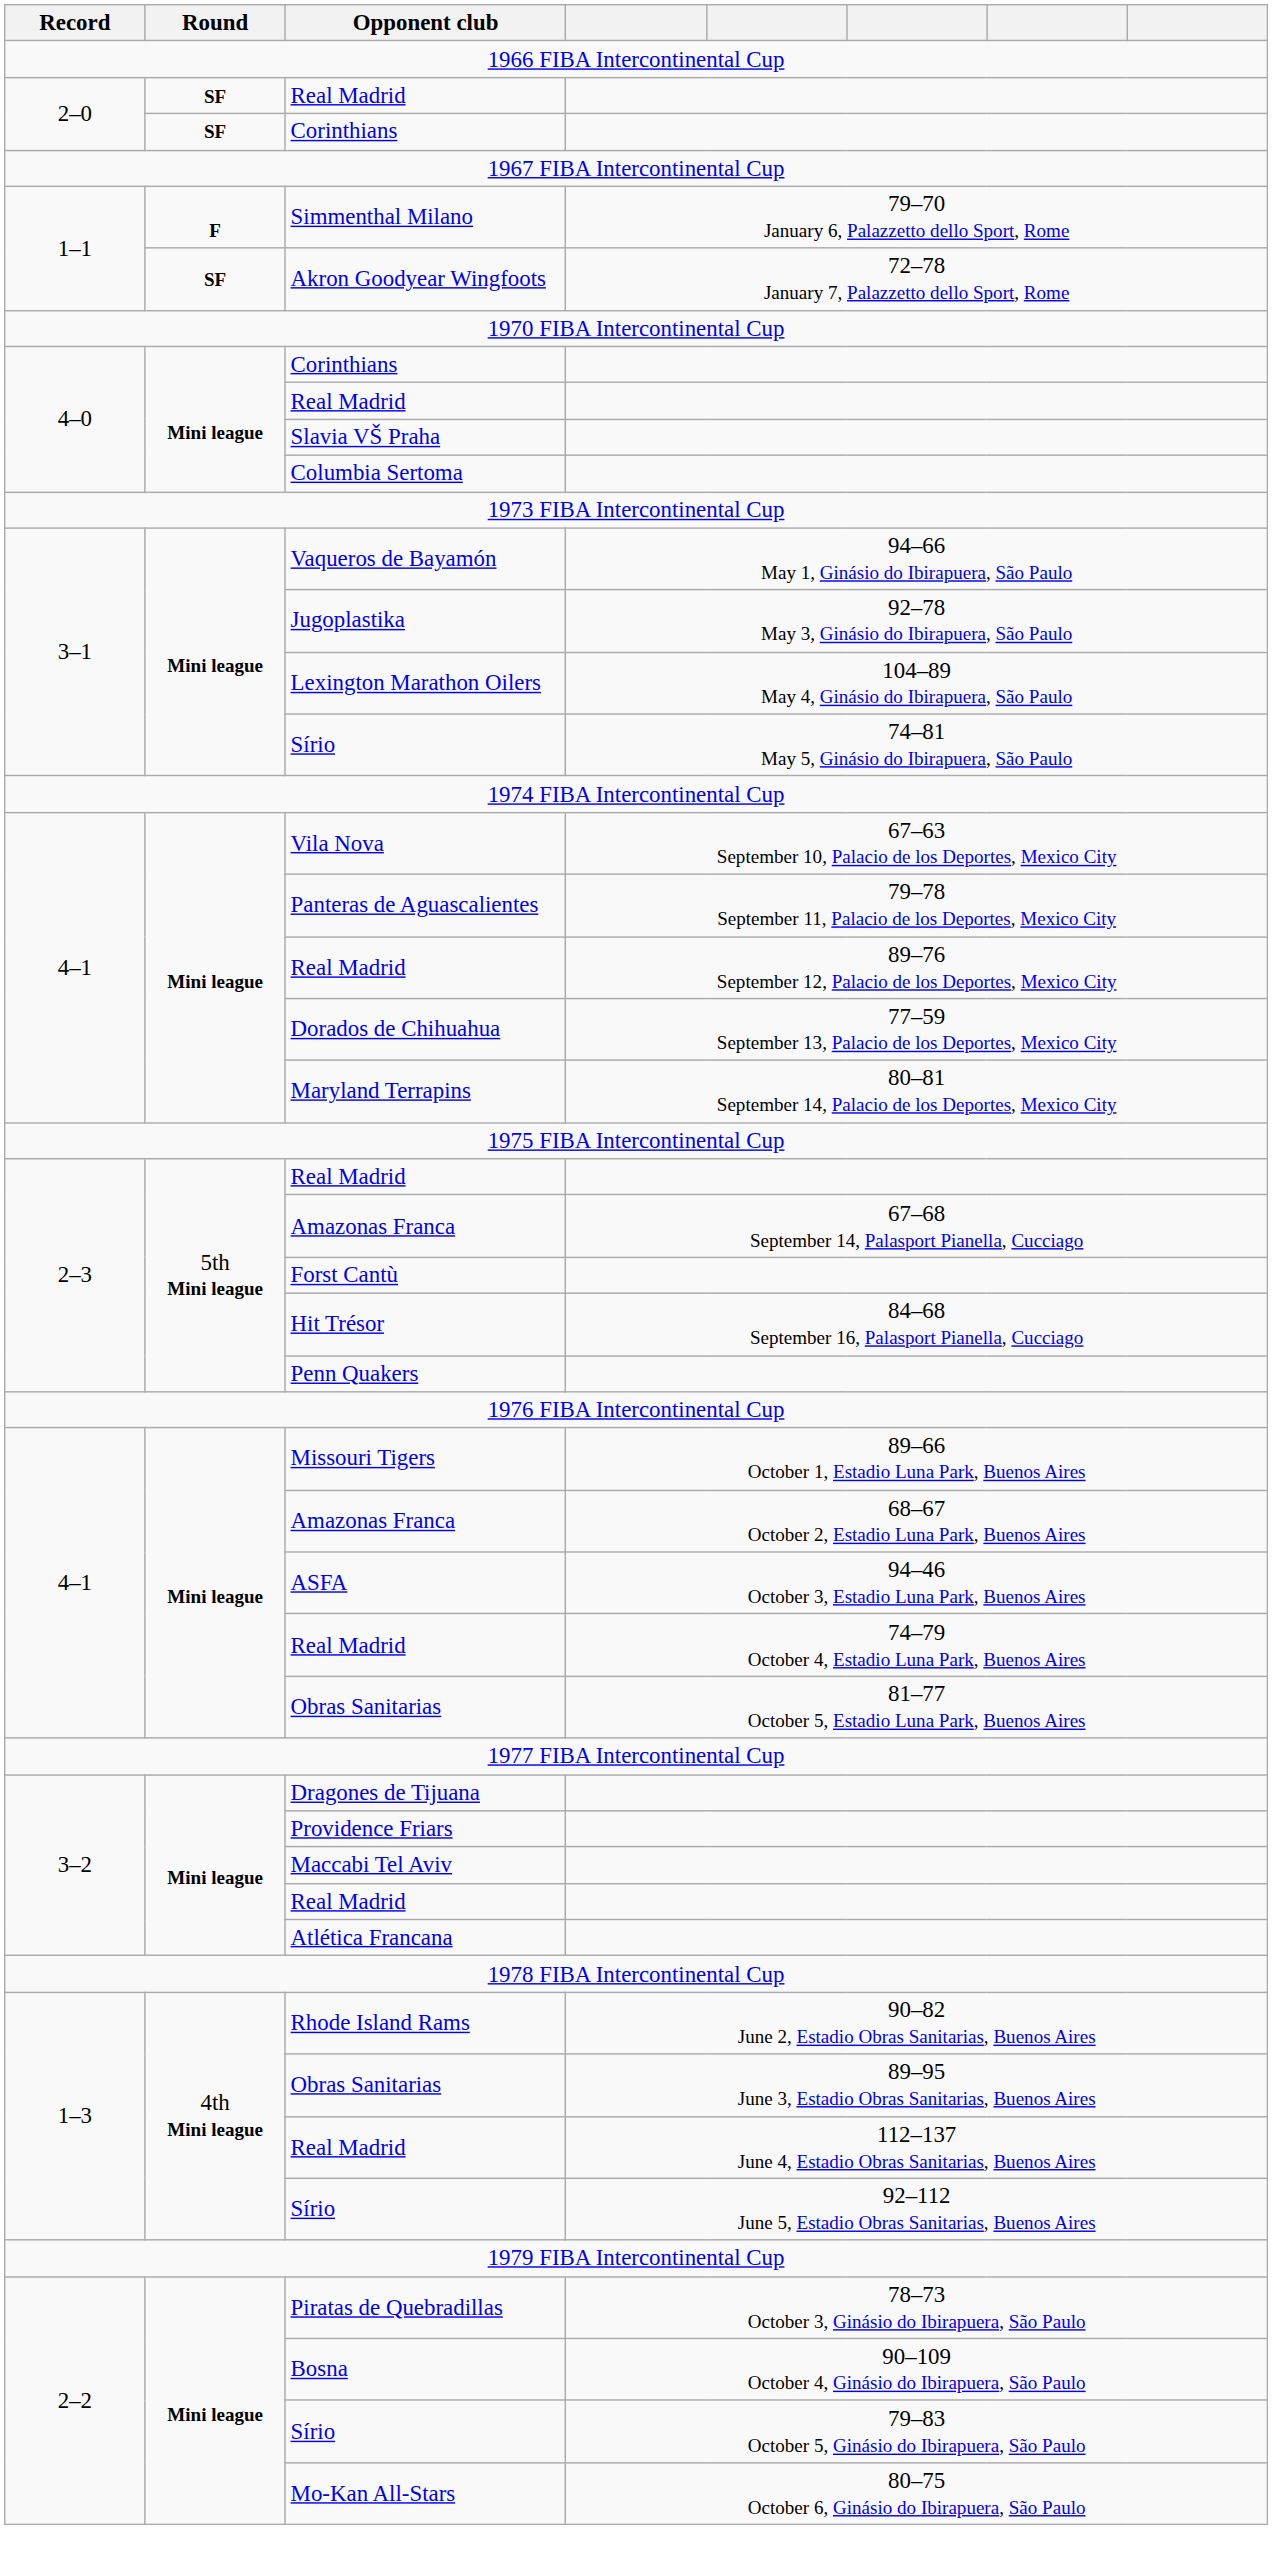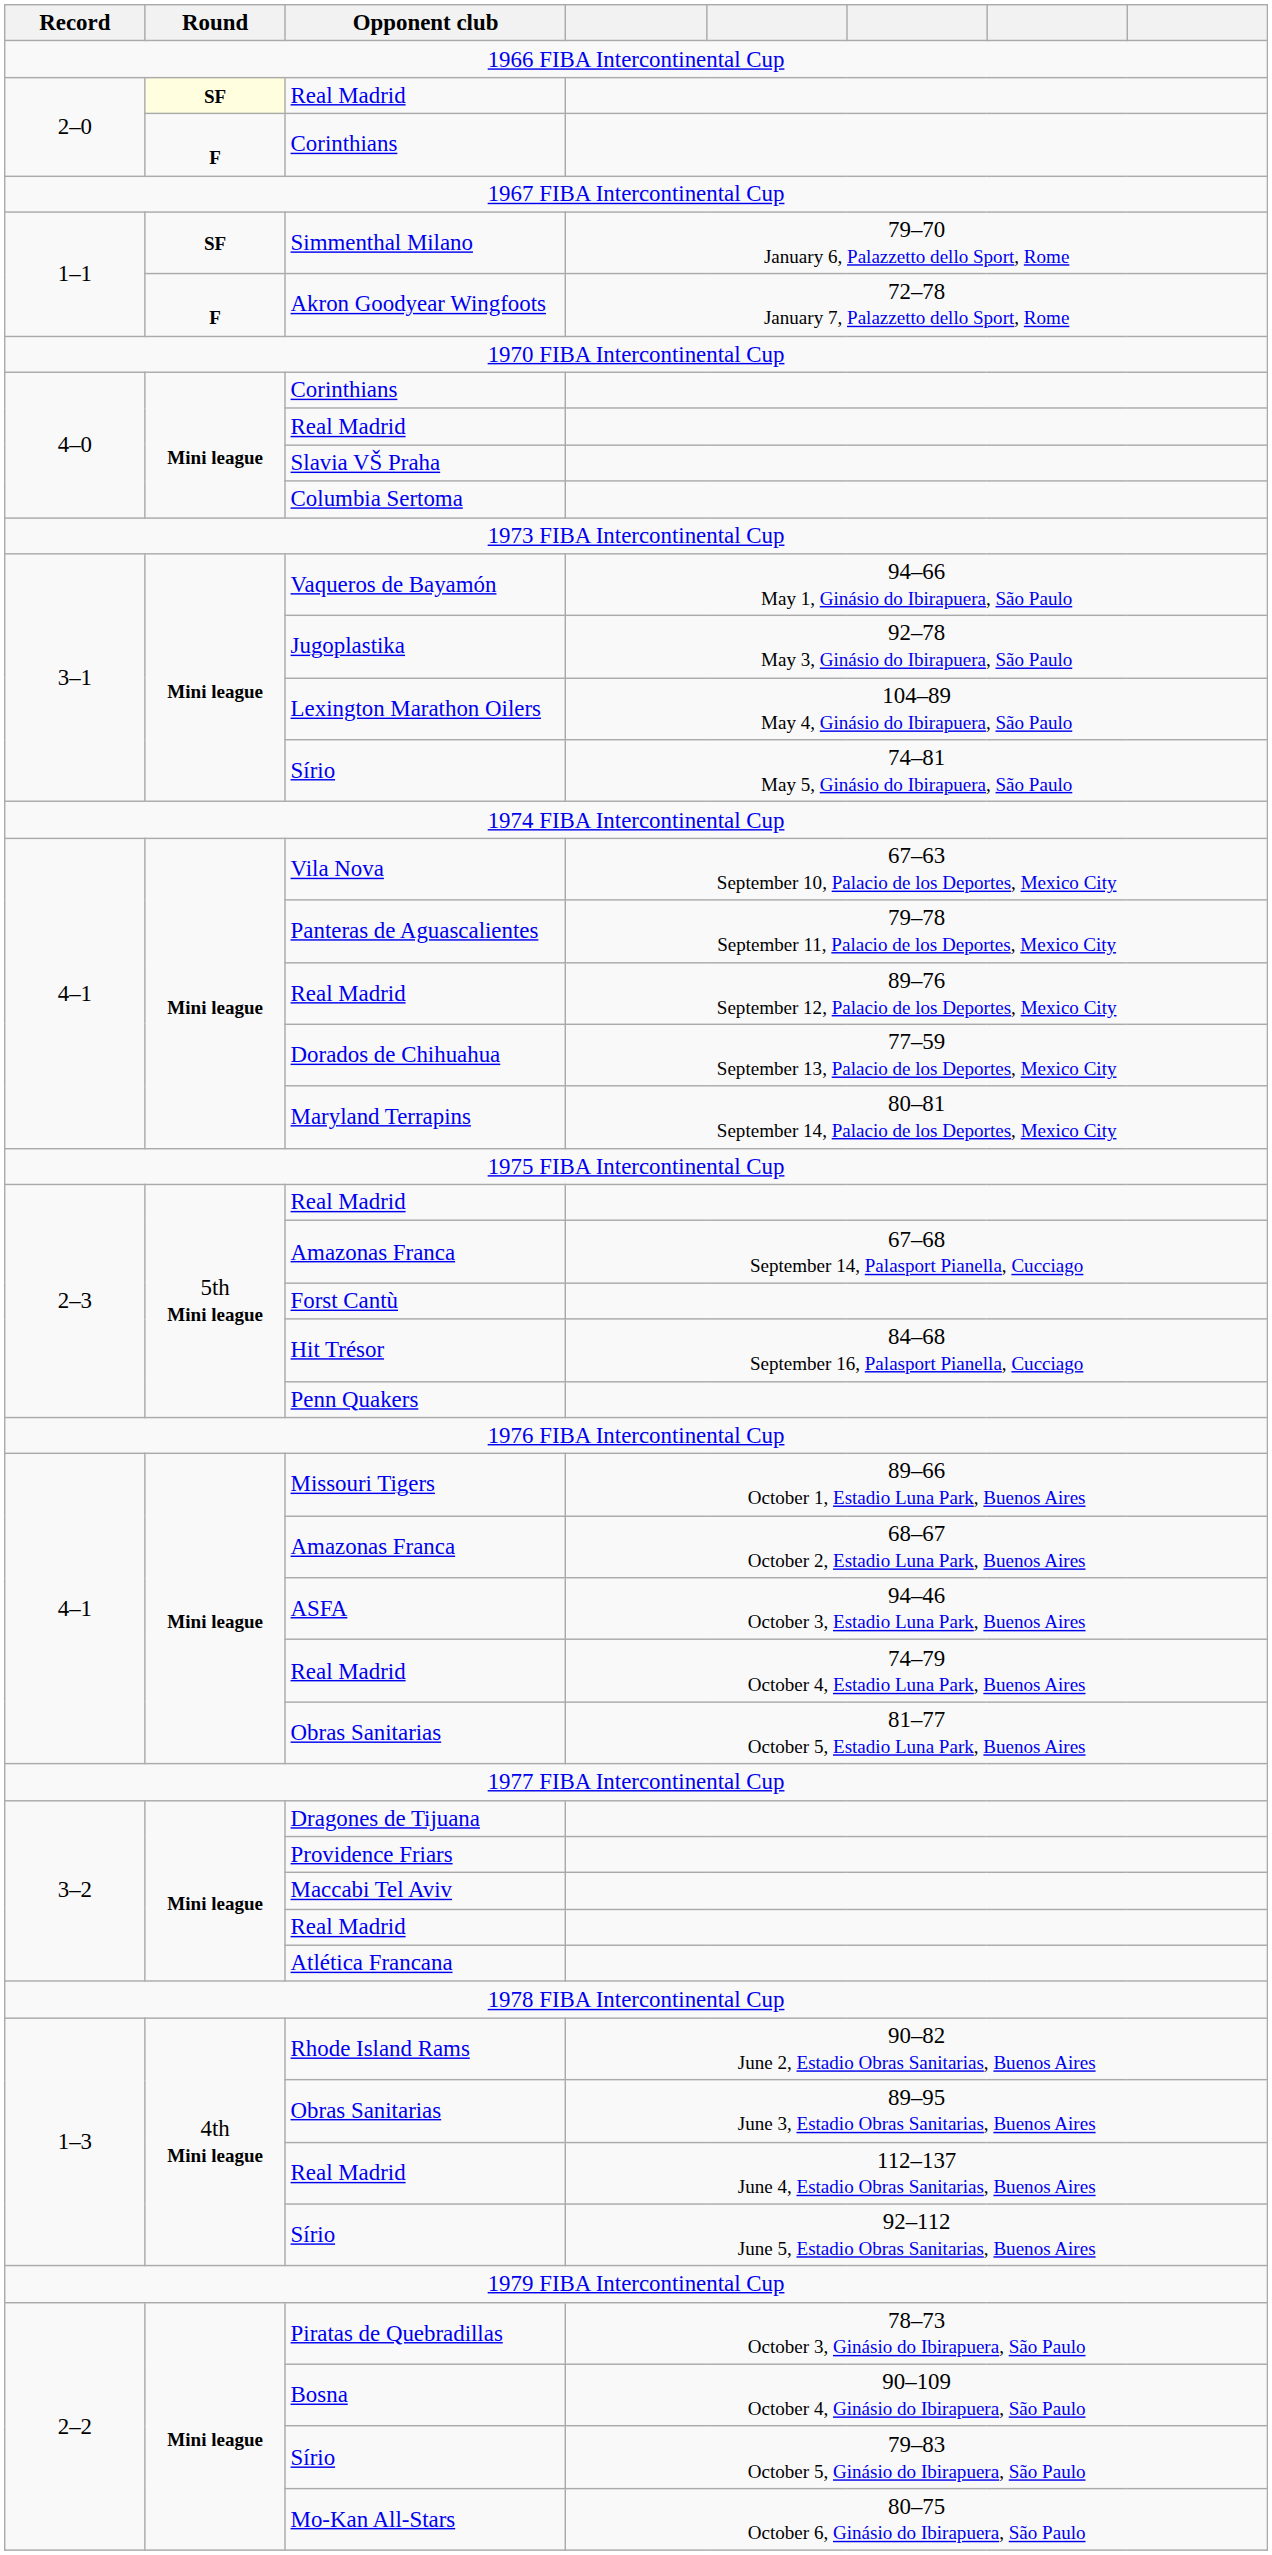 <table class="wikitable" width=100% style="text-align: center;">
 <tr>
 <th width=10%>Record</th>
 <th width=10%>Round</th>
 <th width=20%>Opponent club</th>
 <th width=10%></th>
 <th width=10%></th>
 <th width=10%></th>
 <th width=10%></th>
 <th width=10%></th>
 </tr>
 <tr>
 <td colspan=8><a href='#'>1966 FIBA Intercontinental Cup</a></td>
 </tr>
 <tr>
 <td rowspan=2>2–0</td>
-<td><small><strong>SF</strong></small></td>
+<td style="background: lightyellow;"><small><strong>SF</strong></small></td>
 <td align=left> <a href='#'>Real Madrid</a></td>
 <td colspan=5></td>
 </tr>
 <tr>
-<td><small><strong>SF</strong></small></td>
+<td><br><small><strong>F</strong></small></td>
 <td align=left> <a href='#'>Corinthians</a></td>
 <td colspan=5></td>
 </tr>
 <tr>
 <td colspan=8><a href='#'>1967 FIBA Intercontinental Cup</a></td>
 </tr>
 <tr>
 <td rowspan=2>1–1</td>
-<td><br><small><strong>F</strong></small></td>
+<td><small><strong>SF</strong></small></td>
 <td align=left> <a href='#'>Simmenthal Milano</a></td>
 <td colspan=5 style="text-align:center;">79–70<br><small>January 6, <a href='#'>Palazzetto dello Sport</a>, <a href='#'>Rome</a></small></td>
 </tr>
 <tr>
-<td><small><strong>SF</strong></small></td>
+<td><br><small><strong>F</strong></small></td>
 <td align=left> <a href='#'>Akron Goodyear Wingfoots</a></td>
 <td colspan=5 style="text-align:center;">72–78<br><small>January 7, <a href='#'>Palazzetto dello Sport</a>, <a href='#'>Rome</a></small></td>
 </tr>
 <tr>
 <td colspan=8><a href='#'>1970 FIBA Intercontinental Cup</a></td>
 </tr>
 <tr>
 <td rowspan=4>4–0</td>
 <td rowspan=4><br><small><strong>Mini league</strong></small></td>
 <td align=left> <a href='#'>Corinthians</a></td>
 <td colspan=5></td>
 </tr>
 <tr>
 <td align=left> <a href='#'>Real Madrid</a></td>
 <td colspan=5></td>
 </tr>
 <tr>
 <td align=left> <a href='#'>Slavia VŠ Praha</a></td>
 <td colspan=5></td>
 </tr>
 <tr>
 <td align=left> <a href='#'>Columbia Sertoma</a></td>
 <td colspan=5></td>
 </tr>
 <tr>
 <td colspan=8><a href='#'>1973 FIBA Intercontinental Cup</a></td>
 </tr>
 <tr>
 <td rowspan=4>3–1</td>
 <td rowspan=4><br><small><strong>Mini league</strong></small></td>
 <td align=left> <a href='#'>Vaqueros de Bayamón</a></td>
 <td colspan=5 style="text-align:center;">94–66<br><small>May 1, <a href='#'>Ginásio do Ibirapuera</a>, <a href='#'>São Paulo</a></small></td>
 </tr>
 <tr>
 <td align=left> <a href='#'>Jugoplastika</a></td>
 <td colspan=5 style="text-align:center;">92–78<br><small>May 3, <a href='#'>Ginásio do Ibirapuera</a>, <a href='#'>São Paulo</a></small></td>
 </tr>
 <tr>
 <td align=left> <a href='#'>Lexington Marathon Oilers</a></td>
 <td colspan=5 style="text-align:center;">104–89<br><small>May 4, <a href='#'>Ginásio do Ibirapuera</a>, <a href='#'>São Paulo</a></small></td>
 </tr>
 <tr>
 <td align=left> <a href='#'>Sírio</a></td>
 <td colspan=5 style="text-align:center;">74–81<br><small>May 5, <a href='#'>Ginásio do Ibirapuera</a>, <a href='#'>São Paulo</a></small></td>
 </tr>
 <tr>
 <td colspan=8><a href='#'>1974 FIBA Intercontinental Cup</a></td>
 </tr>
 <tr>
 <td rowspan=5>4–1</td>
 <td rowspan=5><br><small><strong>Mini league</strong></small></td>
 <td align=left> <a href='#'>Vila Nova</a></td>
 <td colspan=5 style="text-align:center;">67–63<br><small>September 10, <a href='#'>Palacio de los Deportes</a>, <a href='#'>Mexico City</a></small></td>
 </tr>
 <tr>
 <td align=left> <a href='#'>Panteras de Aguascalientes</a></td>
 <td colspan=5 style="text-align:center;">79–78<br><small>September 11, <a href='#'>Palacio de los Deportes</a>, <a href='#'>Mexico City</a></small></td>
 </tr>
 <tr>
 <td align=left> <a href='#'>Real Madrid</a></td>
 <td colspan=5 style="text-align:center;">89–76<br><small>September 12, <a href='#'>Palacio de los Deportes</a>, <a href='#'>Mexico City</a></small></td>
 </tr>
 <tr>
 <td align=left> <a href='#'>Dorados de Chihuahua</a></td>
 <td colspan=5 style="text-align:center;">77–59<br><small>September 13, <a href='#'>Palacio de los Deportes</a>, <a href='#'>Mexico City</a></small></td>
 </tr>
 <tr>
 <td align=left> <a href='#'>Maryland Terrapins</a></td>
 <td colspan=5 style="text-align:center;">80–81<br><small>September 14, <a href='#'>Palacio de los Deportes</a>, <a href='#'>Mexico City</a></small></td>
 </tr>
 <tr>
 <td colspan=8><a href='#'>1975 FIBA Intercontinental Cup</a></td>
 </tr>
 <tr>
 <td rowspan=5>2–3</td>
 <td rowspan=5>5th<br><small><strong>Mini league</strong></small></td>
 <td align=left> <a href='#'>Real Madrid</a></td>
 <td colspan=5></td>
 </tr>
 <tr>
 <td align=left> <a href='#'>Amazonas Franca</a></td>
 <td colspan=5 style="text-align:center;">67–68<br><small>September 14, <a href='#'>Palasport Pianella</a>, <a href='#'>Cucciago</a></small></td>
 </tr>
 <tr>
 <td align=left> <a href='#'>Forst Cantù</a></td>
 <td colspan=5></td>
 </tr>
 <tr>
 <td align=left> <a href='#'>Hit Trésor</a></td>
 <td colspan=5 style="text-align:center;">84–68<br><small>September 16, <a href='#'>Palasport Pianella</a>, <a href='#'>Cucciago</a></small></td>
 </tr>
 <tr>
 <td align=left> <a href='#'>Penn Quakers</a></td>
 <td colspan=5></td>
 </tr>
 <tr>
 <td colspan=8><a href='#'>1976 FIBA Intercontinental Cup</a></td>
 </tr>
 <tr>
 <td rowspan=5>4–1</td>
 <td rowspan=5><br><small><strong>Mini league</strong></small></td>
 <td align=left> <a href='#'>Missouri Tigers</a></td>
 <td colspan=5 style="text-align:center;">89–66<br><small>October 1, <a href='#'>Estadio Luna Park</a>, <a href='#'>Buenos Aires</a></small></td>
 </tr>
 <tr>
 <td align=left> <a href='#'>Amazonas Franca</a></td>
 <td colspan=5 style="text-align:center;">68–67<br><small>October 2, <a href='#'>Estadio Luna Park</a>, <a href='#'>Buenos Aires</a></small></td>
 </tr>
 <tr>
 <td align=left> <a href='#'>ASFA</a></td>
 <td colspan=5 style="text-align:center;">94–46<br><small>October 3, <a href='#'>Estadio Luna Park</a>, <a href='#'>Buenos Aires</a></small></td>
 </tr>
 <tr>
 <td align=left> <a href='#'>Real Madrid</a></td>
 <td colspan=5 style="text-align:center;">74–79<br><small>October 4, <a href='#'>Estadio Luna Park</a>, <a href='#'>Buenos Aires</a></small></td>
 </tr>
 <tr>
 <td align=left> <a href='#'>Obras Sanitarias</a></td>
 <td colspan=5 style="text-align:center;">81–77<br><small>October 5, <a href='#'>Estadio Luna Park</a>, <a href='#'>Buenos Aires</a></small></td>
 </tr>
 <tr>
 <td colspan=8><a href='#'>1977 FIBA Intercontinental Cup</a></td>
 </tr>
 <tr>
 <td rowspan=5>3–2</td>
 <td rowspan=5><br><small><strong>Mini league</strong></small></td>
 <td align=left> <a href='#'>Dragones de Tijuana</a></td>
 <td colspan=5></td>
 </tr>
 <tr>
 <td align=left> <a href='#'>Providence Friars</a></td>
 <td colspan=5></td>
 </tr>
 <tr>
 <td align=left> <a href='#'>Maccabi Tel Aviv</a></td>
 <td colspan=5></td>
 </tr>
 <tr>
 <td align=left> <a href='#'>Real Madrid</a></td>
 <td colspan=5></td>
 </tr>
 <tr>
 <td align=left> <a href='#'>Atlética Francana</a></td>
 <td colspan=5></td>
 </tr>
 <tr>
 <td colspan=8><a href='#'>1978 FIBA Intercontinental Cup</a></td>
 </tr>
 <tr>
 <td rowspan=4>1–3</td>
 <td rowspan=4>4th<br><small><strong>Mini league</strong></small></td>
 <td align=left> <a href='#'>Rhode Island Rams</a></td>
 <td colspan=5 style="text-align:center;">90–82<br><small>June 2, <a href='#'>Estadio Obras Sanitarias</a>, <a href='#'>Buenos Aires</a></small></td>
 </tr>
 <tr>
 <td align=left> <a href='#'>Obras Sanitarias</a></td>
 <td colspan=5 style="text-align:center;">89–95<br><small>June 3, <a href='#'>Estadio Obras Sanitarias</a>, <a href='#'>Buenos Aires</a></small></td>
 </tr>
 <tr>
 <td align=left> <a href='#'>Real Madrid</a></td>
 <td colspan=5 style="text-align:center;">112–137<br><small>June 4, <a href='#'>Estadio Obras Sanitarias</a>, <a href='#'>Buenos Aires</a></small></td>
 </tr>
 <tr>
 <td align=left> <a href='#'>Sírio</a></td>
 <td colspan=5 style="text-align:center;">92–112<br><small>June 5, <a href='#'>Estadio Obras Sanitarias</a>, <a href='#'>Buenos Aires</a></small></td>
 </tr>
 <tr>
 <td colspan=8><a href='#'>1979 FIBA Intercontinental Cup</a></td>
 </tr>
 <tr>
 <td rowspan=4>2–2</td>
 <td rowspan=4><br><small><strong>Mini league</strong></small></td>
 <td align=left> <a href='#'>Piratas de Quebradillas</a></td>
 <td colspan=5 style="text-align:center;">78–73<br><small>October 3, <a href='#'>Ginásio do Ibirapuera</a>, <a href='#'>São Paulo</a></small></td>
 </tr>
 <tr>
 <td align=left> <a href='#'>Bosna</a></td>
 <td colspan=5 style="text-align:center;">90–109<br><small>October 4, <a href='#'>Ginásio do Ibirapuera</a>, <a href='#'>São Paulo</a></small></td>
 </tr>
 <tr>
 <td align=left> <a href='#'>Sírio</a></td>
 <td colspan=5 style="text-align:center;">79–83<br><small>October 5, <a href='#'>Ginásio do Ibirapuera</a>, <a href='#'>São Paulo</a></small></td>
 </tr>
 <tr>
 <td align=left> <a href='#'>Mo-Kan All-Stars</a></td>
 <td colspan=5 style="text-align:center;">80–75<br><small>October 6, <a href='#'>Ginásio do Ibirapuera</a>, <a href='#'>São Paulo</a></small></td>
 </tr>
 </table>
